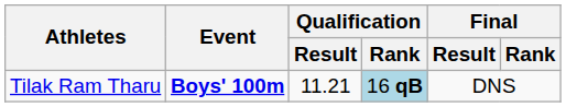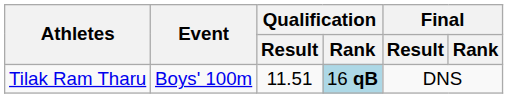 <table class="wikitable" border="1" style="font-size:90%">
 <tr>
 <th rowspan=2>Athletes</th>
 <th rowspan=2>Event</th>
 <th colspan=2>Qualification</th>
 <th colspan=2>Final</th>
 </tr>
 <tr>
 <th>Result</th>
 <th>Rank</th>
 <th>Result</th>
 <th>Rank</th>
 </tr>
 <tr>
 <td><a href='#'>Tilak Ram Tharu</a></td>
-<td><strong><a href='#'>Boys' 100m</a></strong></td>
-<td align=center>11.21</td>
+<td><a href='#'>Boys' 100m</a></td>
+<td align=center>11.51</td>
 <td align=center style="background: lightblue;">16 <strong>qB</strong></td>
 <td align=center colspan="2">DNS</td>
 </tr>
 </table>
